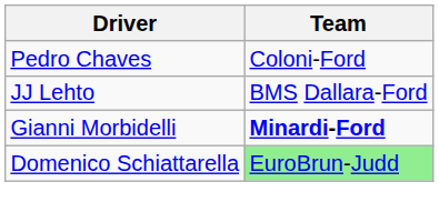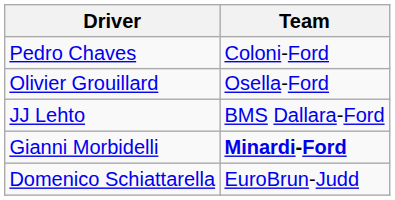 <table class="wikitable" style="font-size:90%">
 <tr>
 <th>Driver</th>
 <th>Team</th>
 </tr>
 <tr>
 <td> <a href='#'>Pedro Chaves</a></td>
 <td><a href='#'>Coloni</a>-<a href='#'>Ford</a></td>
+</tr>
+<tr>
+<td> <a href='#'>Olivier Grouillard</a></td>
+<td><a href='#'>Osella</a>-<a href='#'>Ford</a></td>
 </tr>
 <tr>
 <td> <a href='#'>JJ Lehto</a></td>
 <td><a href='#'>BMS</a> <a href='#'>Dallara</a>-<a href='#'>Ford</a></td>
 </tr>
 <tr>
 <td> <a href='#'>Gianni Morbidelli</a></td>
 <td><strong><a href='#'>Minardi</a>-<a href='#'>Ford</a></strong></td>
 </tr>
 <tr>
 <td> <a href='#'>Domenico Schiattarella</a></td>
-<td style="background: lightgreen;"><a href='#'>EuroBrun</a>-<a href='#'>Judd</a></td>
+<td><a href='#'>EuroBrun</a>-<a href='#'>Judd</a></td>
 </tr>
 </table>
